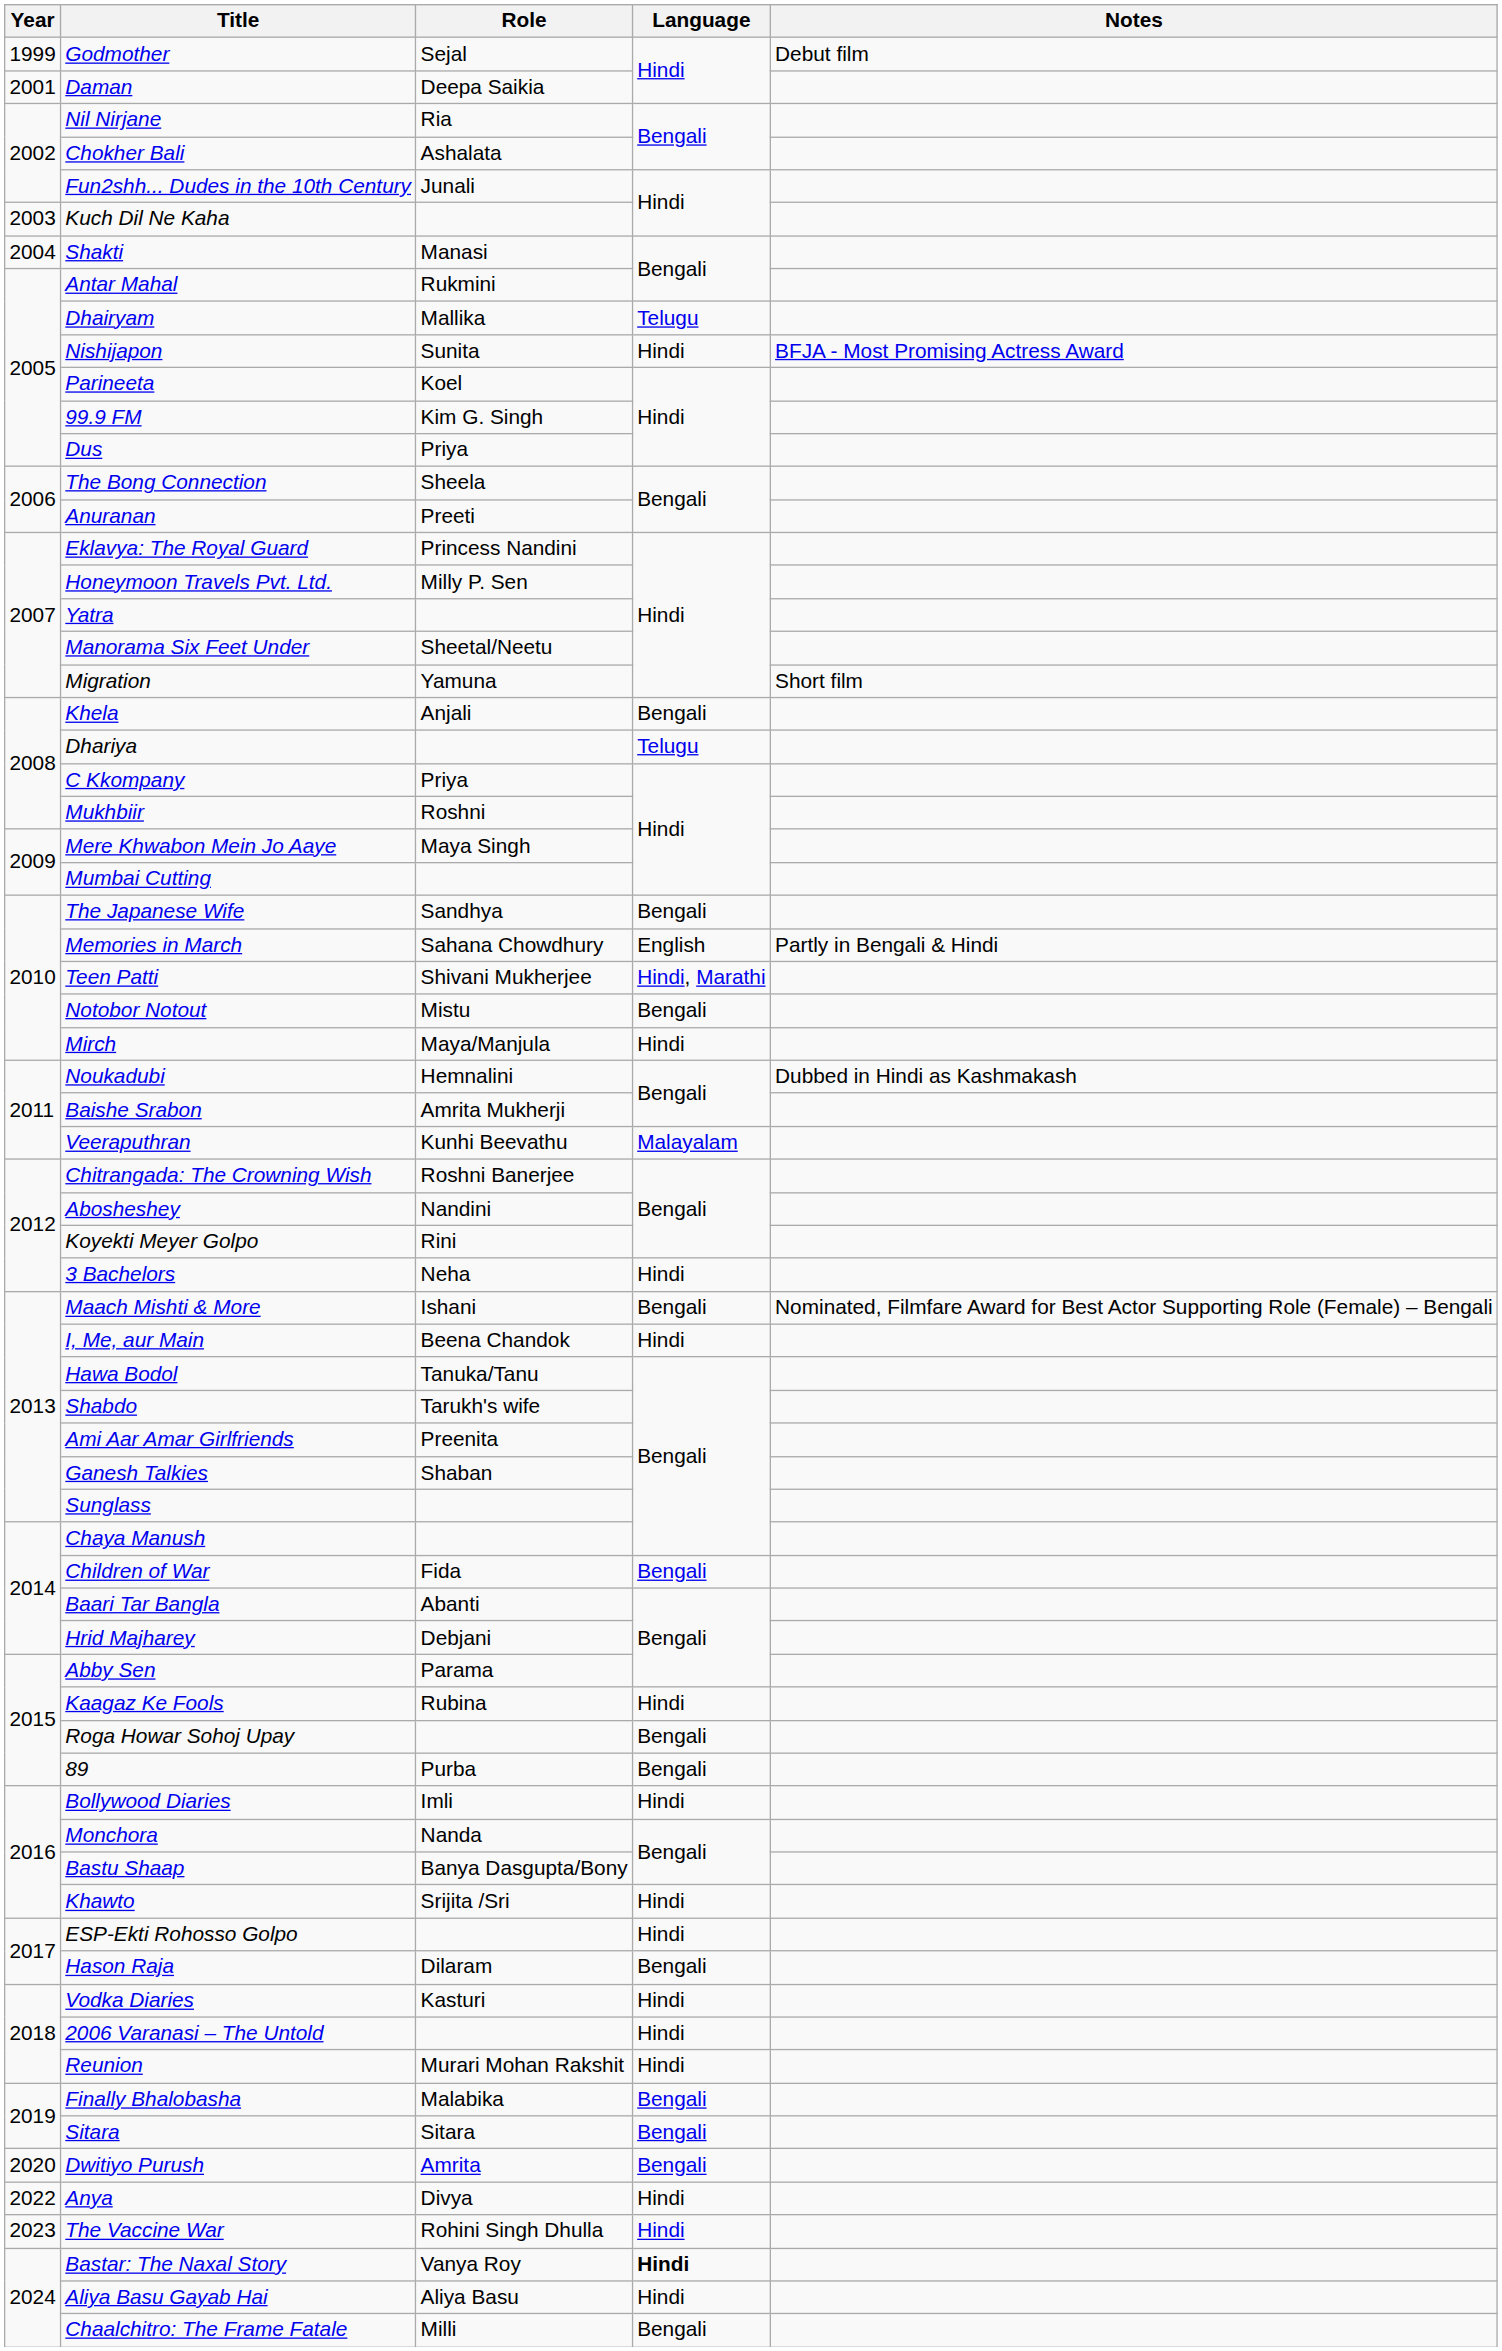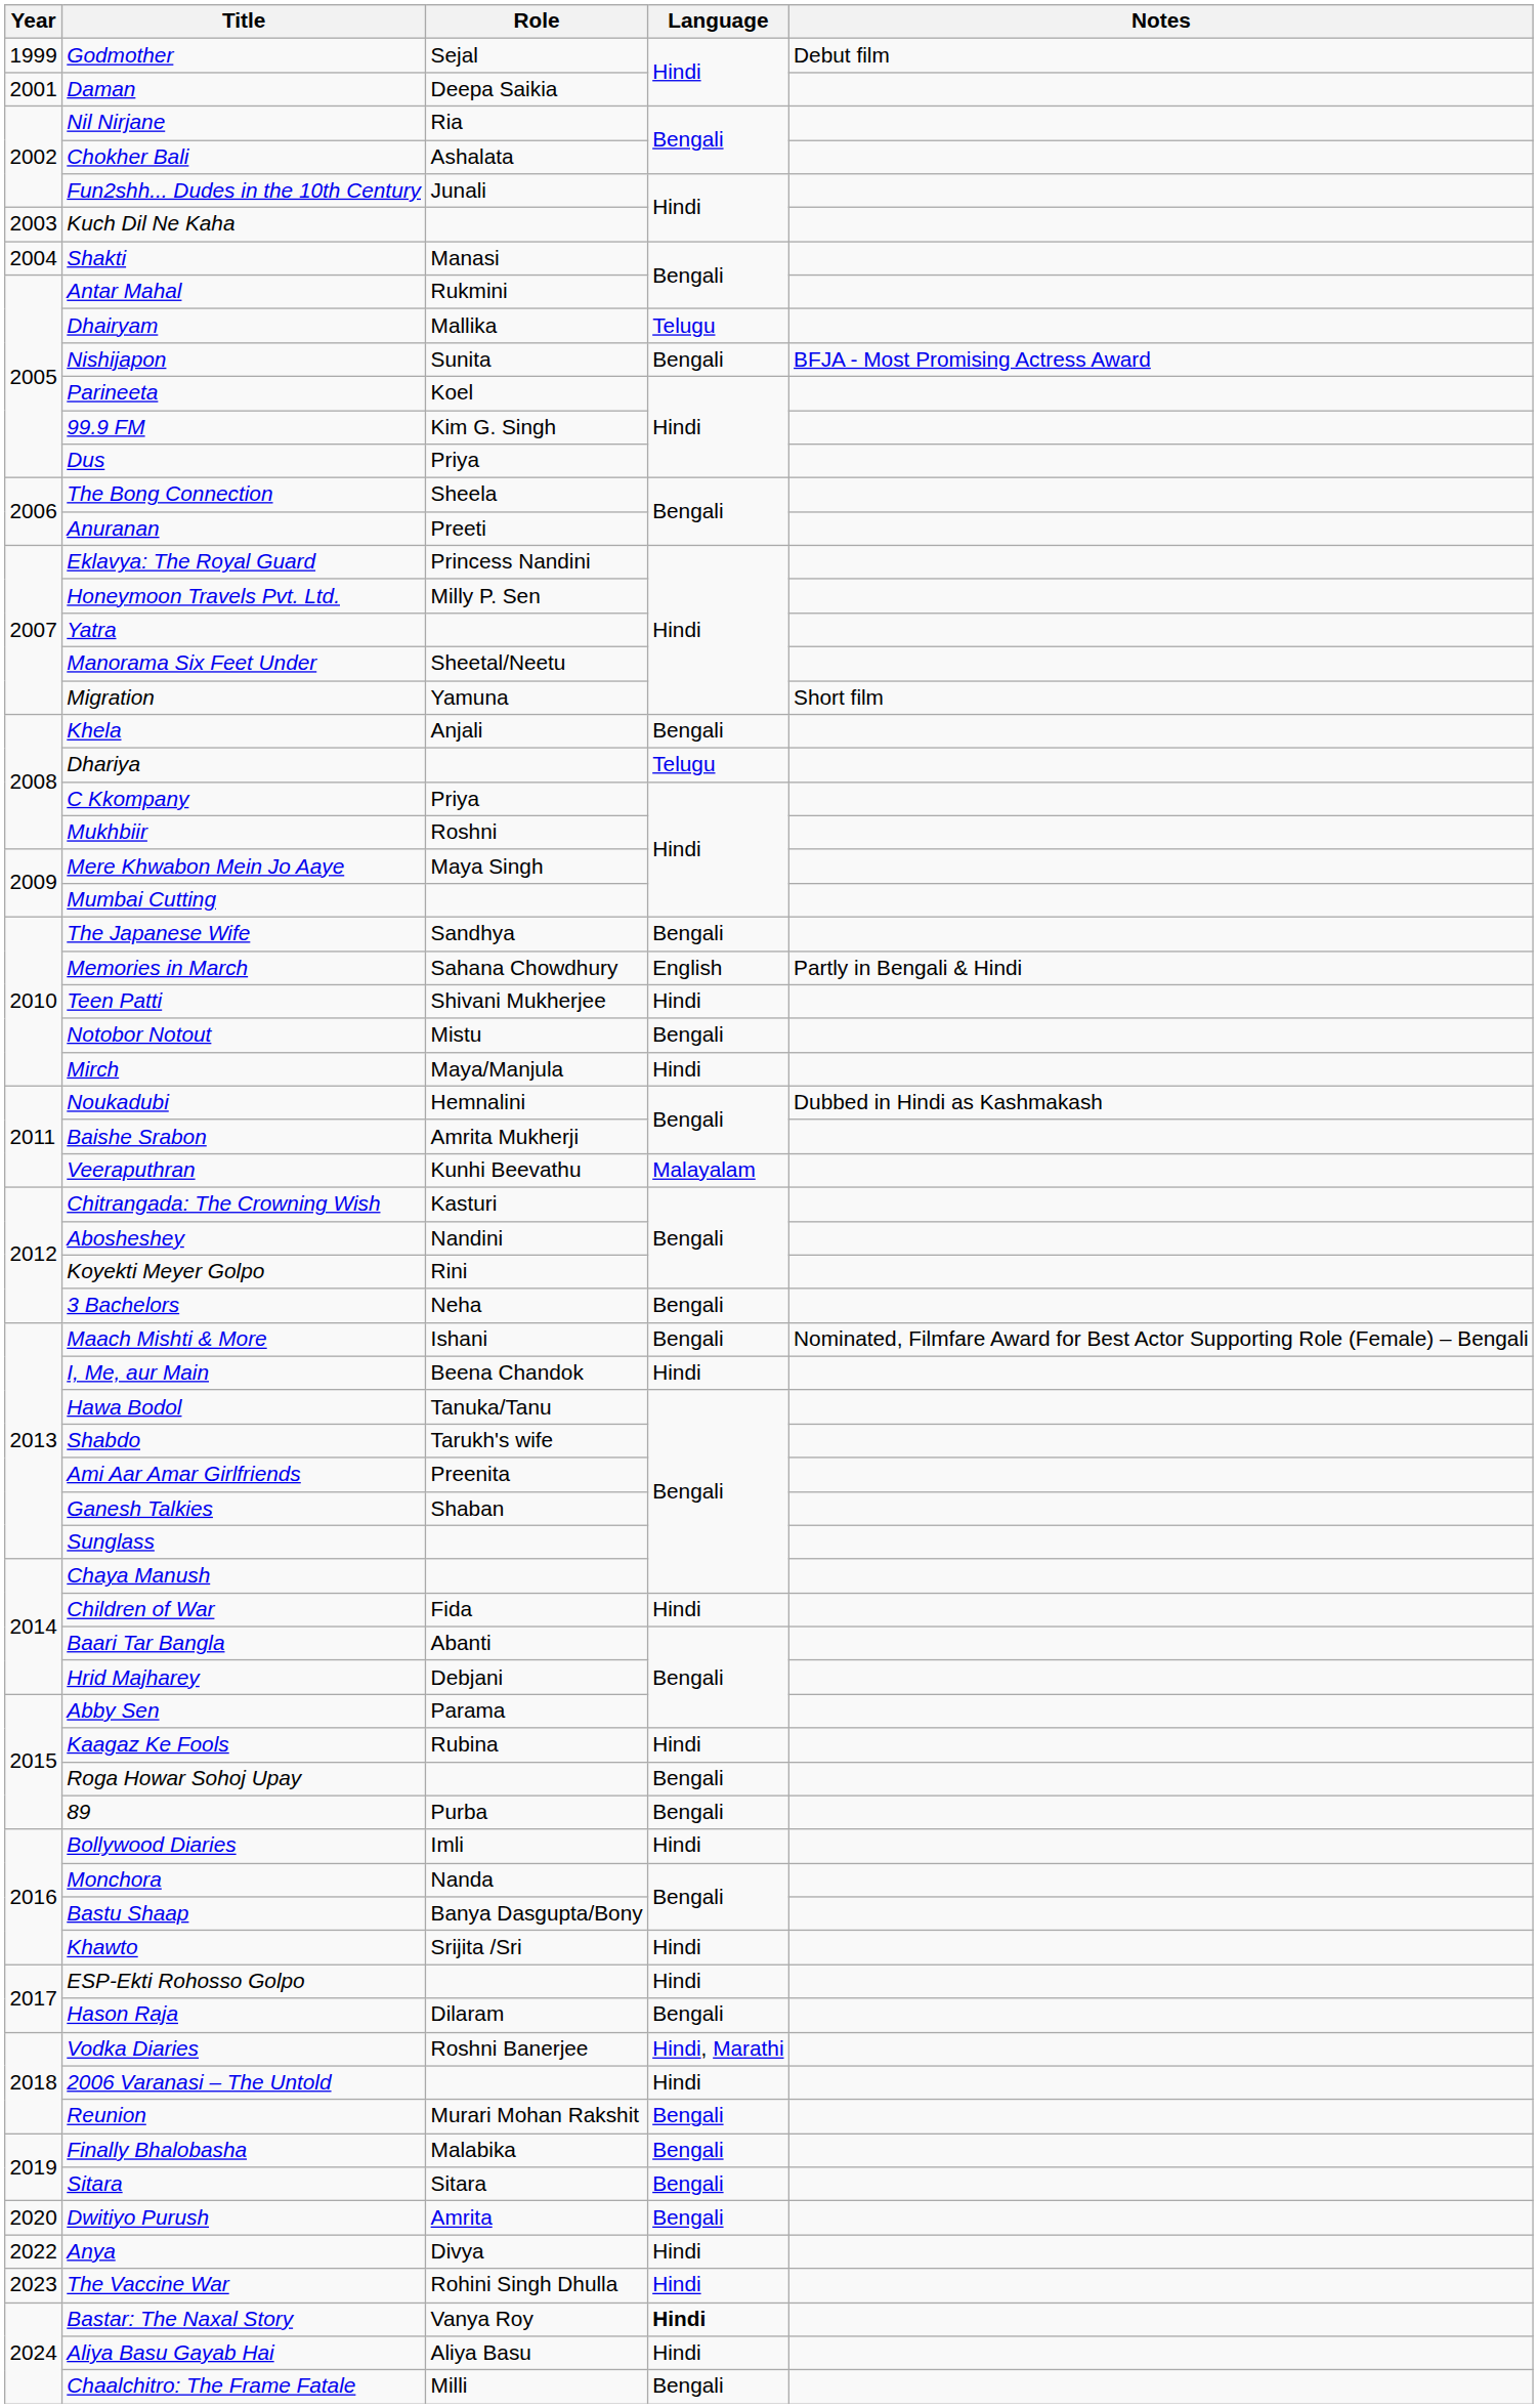 <table class="wikitable sortable">
 <tr style="background:#ccc; text-align:center;">
 <th>Year</th>
 <th>Title</th>
 <th>Role</th>
 <th>Language</th>
 <th>Notes</th>
 </tr>
 <tr>
 <td>1999</td>
 <td><em><a href='#'>Godmother</a></em></td>
 <td>Sejal</td>
 <td rowspan="2"><a href='#'>Hindi</a></td>
 <td>Debut film</td>
 </tr>
 <tr>
 <td>2001</td>
 <td><em><a href='#'>Daman</a></em></td>
 <td>Deepa Saikia</td>
 <td></td>
 </tr>
 <tr>
 <td rowspan="3">2002</td>
 <td><em><a href='#'>Nil Nirjane</a></em></td>
 <td>Ria</td>
 <td rowspan="2"><a href='#'>Bengali</a></td>
 <td></td>
 </tr>
 <tr>
 <td><em><a href='#'>Chokher Bali</a></em></td>
 <td>Ashalata</td>
 <td></td>
 </tr>
 <tr>
 <td><em><a href='#'>Fun2shh... Dudes in the 10th Century</a></em></td>
 <td>Junali</td>
 <td rowspan="2">Hindi</td>
 <td></td>
 </tr>
 <tr>
 <td>2003</td>
 <td><em>Kuch Dil Ne Kaha</em></td>
 <td></td>
 <td></td>
 </tr>
 <tr>
 <td>2004</td>
 <td><em><a href='#'>Shakti</a></em></td>
 <td>Manasi</td>
 <td rowspan="2">Bengali</td>
 <td></td>
 </tr>
 <tr>
 <td rowspan="6">2005</td>
 <td><em><a href='#'>Antar Mahal</a></em></td>
 <td>Rukmini</td>
 <td></td>
 </tr>
 <tr>
 <td><em><a href='#'>Dhairyam</a></em></td>
 <td>Mallika</td>
 <td><a href='#'>Telugu</a></td>
 <td></td>
 </tr>
 <tr>
 <td><em><a href='#'>Nishijapon</a></em></td>
 <td>Sunita</td>
-<td>Hindi</td>
+<td>Bengali</td>
 <td><a href='#'>BFJA - Most Promising Actress Award</a></td>
 </tr>
 <tr>
 <td><em><a href='#'>Parineeta</a></em></td>
 <td>Koel</td>
 <td rowspan="3">Hindi</td>
 <td></td>
 </tr>
 <tr>
 <td><em><a href='#'>99.9 FM</a></em></td>
 <td>Kim G. Singh</td>
 <td></td>
 </tr>
 <tr>
 <td><em><a href='#'>Dus</a></em></td>
 <td>Priya</td>
 <td></td>
 </tr>
 <tr>
 <td rowspan="2">2006</td>
 <td><em><a href='#'>The Bong Connection</a> </em></td>
 <td>Sheela</td>
 <td rowspan="2">Bengali</td>
 <td></td>
 </tr>
 <tr>
 <td><em><a href='#'>Anuranan</a></em></td>
 <td>Preeti</td>
 <td></td>
 </tr>
 <tr>
 <td rowspan="5">2007</td>
 <td><em><a href='#'>Eklavya: The Royal Guard</a></em></td>
 <td>Princess Nandini</td>
 <td rowspan="5">Hindi</td>
 <td></td>
 </tr>
 <tr>
 <td><em><a href='#'>Honeymoon Travels Pvt. Ltd.</a></em></td>
 <td>Milly P. Sen</td>
 <td></td>
 </tr>
 <tr>
 <td><em><a href='#'>Yatra</a></em></td>
 <td></td>
 <td></td>
 </tr>
 <tr>
 <td><em><a href='#'>Manorama Six Feet Under</a></em></td>
 <td>Sheetal/Neetu</td>
 <td></td>
 </tr>
 <tr>
 <td><em>Migration</em></td>
 <td>Yamuna</td>
 <td>Short film</td>
 </tr>
 <tr>
 <td rowspan="4">2008</td>
 <td><em><a href='#'>Khela</a></em></td>
 <td>Anjali</td>
 <td>Bengali</td>
 <td></td>
 </tr>
 <tr>
 <td><em>Dhariya</em></td>
 <td></td>
 <td><a href='#'>Telugu</a></td>
 <td></td>
 </tr>
 <tr>
 <td><em><a href='#'>C Kkompany</a></em></td>
 <td>Priya</td>
 <td rowspan="4">Hindi</td>
 <td></td>
 </tr>
 <tr>
 <td><em><a href='#'>Mukhbiir</a></em></td>
 <td>Roshni</td>
 <td></td>
 </tr>
 <tr>
 <td rowspan="2">2009</td>
 <td><em><a href='#'>Mere Khwabon Mein Jo Aaye</a></em></td>
 <td>Maya Singh</td>
 <td></td>
 </tr>
 <tr>
 <td><em><a href='#'>Mumbai Cutting</a></em></td>
 <td></td>
 <td></td>
 </tr>
 <tr>
 <td rowspan="5">2010</td>
 <td><em><a href='#'>The Japanese Wife</a></em></td>
 <td>Sandhya</td>
 <td>Bengali</td>
 <td></td>
 </tr>
 <tr>
 <td><em><a href='#'>Memories in March</a></em></td>
 <td>Sahana Chowdhury</td>
 <td>English</td>
 <td>Partly in Bengali & Hindi</td>
 </tr>
 <tr>
 <td><em><a href='#'>Teen Patti</a></em></td>
 <td>Shivani Mukherjee</td>
-<td><a href='#'>Hindi</a>, <a href='#'>Marathi</a></td>
+<td>Hindi</td>
 <td></td>
 </tr>
 <tr>
 <td><em><a href='#'>Notobor Notout</a></em></td>
 <td>Mistu</td>
 <td>Bengali</td>
 <td></td>
 </tr>
 <tr>
 <td><em><a href='#'>Mirch</a></em></td>
 <td>Maya/Manjula</td>
 <td>Hindi</td>
 <td></td>
 </tr>
 <tr>
 <td rowspan="3">2011</td>
 <td><em><a href='#'>Noukadubi</a></em></td>
 <td>Hemnalini</td>
 <td rowspan="2">Bengali</td>
 <td>Dubbed in Hindi as Kashmakash</td>
 </tr>
 <tr>
 <td><em><a href='#'>Baishe Srabon</a></em></td>
 <td>Amrita Mukherji</td>
 <td></td>
 </tr>
 <tr>
 <td><em><a href='#'>Veeraputhran</a></em></td>
 <td>Kunhi Beevathu</td>
 <td><a href='#'>Malayalam</a></td>
 <td></td>
 </tr>
 <tr>
 <td rowspan="4">2012</td>
 <td><em><a href='#'>Chitrangada: The Crowning Wish</a></em></td>
-<td>Roshni Banerjee</td>
+<td>Kasturi</td>
 <td rowspan="3">Bengali</td>
 <td></td>
 </tr>
 <tr>
 <td><em><a href='#'>Abosheshey</a></em></td>
 <td>Nandini</td>
 <td></td>
 </tr>
 <tr>
 <td><em>Koyekti Meyer Golpo</em></td>
 <td>Rini</td>
 <td></td>
 </tr>
 <tr>
 <td><em><a href='#'>3 Bachelors</a></em></td>
 <td>Neha</td>
-<td>Hindi</td>
+<td>Bengali</td>
 <td></td>
 </tr>
 <tr>
 <td rowspan="7">2013</td>
 <td><em><a href='#'>Maach Mishti & More</a></em></td>
 <td>Ishani</td>
 <td>Bengali</td>
 <td>Nominated, Filmfare Award for Best Actor Supporting Role (Female) – Bengali</td>
 </tr>
 <tr>
 <td><em><a href='#'>I, Me, aur Main</a></em></td>
 <td>Beena Chandok</td>
 <td>Hindi</td>
 <td></td>
 </tr>
 <tr>
 <td><em><a href='#'>Hawa Bodol</a></em></td>
 <td>Tanuka/Tanu</td>
 <td rowspan="6">Bengali</td>
 <td></td>
 </tr>
 <tr>
 <td><em><a href='#'>Shabdo</a></em></td>
 <td>Tarukh's wife</td>
 <td></td>
 </tr>
 <tr>
 <td><em><a href='#'>Ami Aar Amar Girlfriends</a></em></td>
 <td>Preenita</td>
 <td></td>
 </tr>
 <tr>
 <td><em><a href='#'>Ganesh Talkies</a></em></td>
 <td>Shaban</td>
 <td></td>
 </tr>
 <tr>
 <td><em><a href='#'>Sunglass</a></em></td>
 <td></td>
 <td></td>
 </tr>
 <tr>
 <td rowspan="4">2014</td>
 <td><em><a href='#'>Chaya Manush</a></em></td>
 <td></td>
 <td></td>
 </tr>
 <tr>
 <td><em><a href='#'>Children of War</a></em></td>
 <td>Fida</td>
-<td><a href='#'>Bengali</a></td>
+<td>Hindi</td>
 <td></td>
 </tr>
 <tr>
 <td><em><a href='#'>Baari Tar Bangla</a></em></td>
 <td>Abanti</td>
 <td rowspan="3">Bengali</td>
 <td></td>
 </tr>
 <tr>
 <td><em><a href='#'>Hrid Majharey</a></em></td>
 <td>Debjani</td>
 <td></td>
 </tr>
 <tr>
 <td rowspan="4">2015</td>
 <td><em><a href='#'>Abby Sen</a></em></td>
 <td>Parama</td>
 <td></td>
 </tr>
 <tr>
 <td><em><a href='#'>Kaagaz Ke Fools</a></em></td>
 <td>Rubina</td>
 <td>Hindi</td>
 <td></td>
 </tr>
 <tr>
 <td><em>Roga Howar Sohoj Upay</em></td>
 <td></td>
 <td>Bengali</td>
 <td></td>
 </tr>
 <tr>
 <td><em>89</em></td>
 <td>Purba</td>
 <td>Bengali</td>
 <td></td>
 </tr>
 <tr>
 <td rowspan="4">2016</td>
 <td><em><a href='#'>Bollywood Diaries</a></em></td>
 <td>Imli</td>
 <td>Hindi</td>
 <td></td>
 </tr>
 <tr>
 <td><em><a href='#'>Monchora</a></em></td>
 <td>Nanda</td>
 <td rowspan="2">Bengali</td>
 <td></td>
 </tr>
 <tr>
 <td><em><a href='#'>Bastu Shaap</a></em></td>
 <td>Banya Dasgupta/Bony</td>
 <td></td>
 </tr>
 <tr>
 <td><em><a href='#'>Khawto</a></em></td>
 <td>Srijita /Sri</td>
 <td>Hindi</td>
 <td></td>
 </tr>
 <tr>
 <td rowspan="2">2017</td>
 <td><em>ESP-Ekti Rohosso Golpo</em></td>
 <td></td>
 <td>Hindi</td>
 <td></td>
 </tr>
 <tr>
 <td><em><a href='#'>Hason Raja</a></em></td>
 <td>Dilaram</td>
 <td>Bengali</td>
 <td></td>
 </tr>
 <tr>
 <td rowspan="3">2018</td>
 <td><em><a href='#'>Vodka Diaries</a></em></td>
-<td>Kasturi</td>
-<td>Hindi</td>
+<td>Roshni Banerjee</td>
+<td><a href='#'>Hindi</a>, <a href='#'>Marathi</a></td>
 <td></td>
 </tr>
 <tr>
 <td><em><a href='#'>2006 Varanasi – The Untold</a></em></td>
 <td></td>
 <td>Hindi</td>
 <td></td>
 </tr>
 <tr>
 <td><em><a href='#'>Reunion</a></em></td>
 <td>Murari Mohan Rakshit</td>
-<td>Hindi</td>
+<td><a href='#'>Bengali</a></td>
 <td></td>
 </tr>
 <tr>
 <td rowspan="2">2019</td>
 <td><em><a href='#'>Finally Bhalobasha</a></em></td>
 <td>Malabika</td>
 <td><a href='#'>Bengali</a></td>
 <td></td>
 </tr>
 <tr>
 <td><em><a href='#'>Sitara</a></em></td>
 <td>Sitara</td>
 <td><a href='#'>Bengali</a></td>
 <td></td>
 </tr>
 <tr>
 <td rowspan="1">2020</td>
 <td><a href='#'><em>Dwitiyo Purush</em></a></td>
 <td><a href='#'>Amrita</a></td>
 <td><a href='#'>Bengali</a></td>
 <td></td>
 </tr>
 <tr>
 <td rowspan="1">2022</td>
 <td><em><a href='#'>Anya</a></em></td>
 <td>Divya</td>
 <td>Hindi</td>
 <td></td>
 </tr>
 <tr>
 <td rowspan="1">2023</td>
 <td><em><a href='#'>The Vaccine War</a></em></td>
 <td>Rohini Singh Dhulla</td>
 <td><a href='#'>Hindi</a></td>
 <td></td>
 </tr>
 <tr>
 <td rowspan="3">2024</td>
 <td><em><a href='#'>Bastar: The Naxal Story</a></em></td>
 <td>Vanya Roy</td>
 <td><strong>Hindi</strong></td>
 <td></td>
 </tr>
 <tr>
 <td><em><a href='#'>Aliya Basu Gayab Hai</a></em></td>
 <td>Aliya Basu</td>
 <td>Hindi</td>
 <td></td>
 </tr>
 <tr>
 <td><em><a href='#'>Chaalchitro: The Frame Fatale</a></em></td>
 <td>Milli</td>
 <td>Bengali</td>
 <td></td>
 </tr>
 </table>
